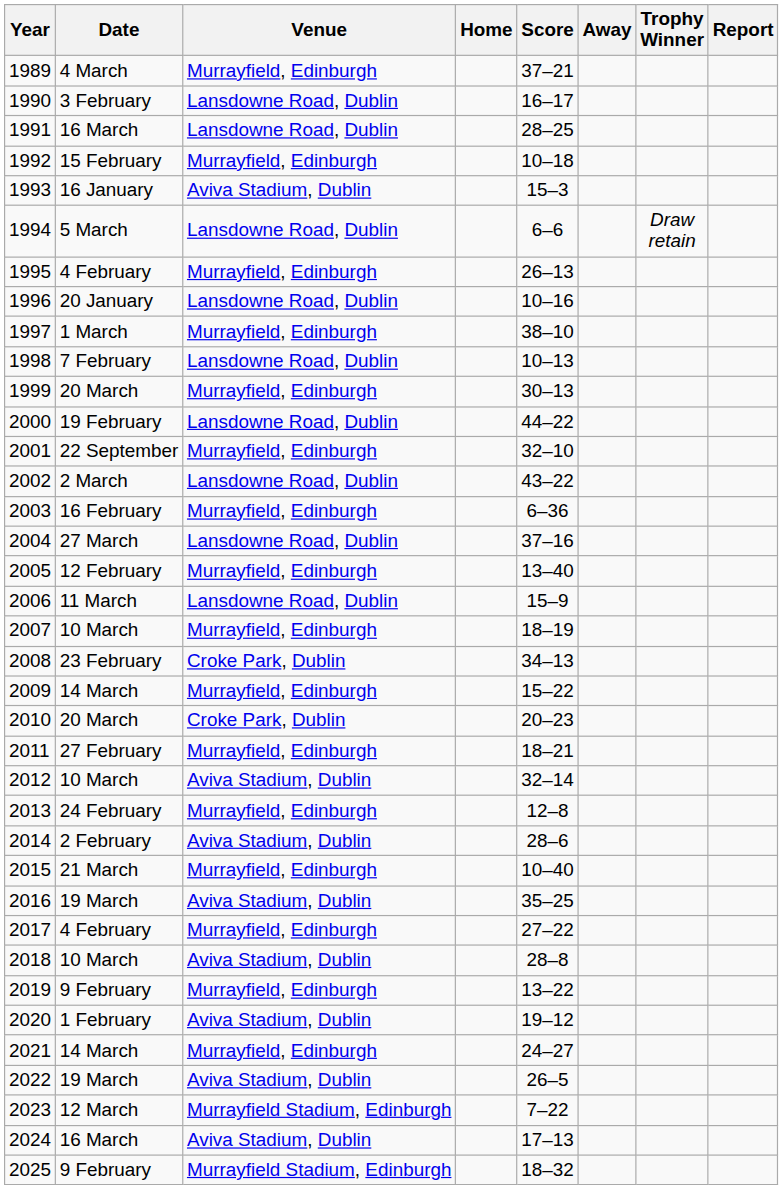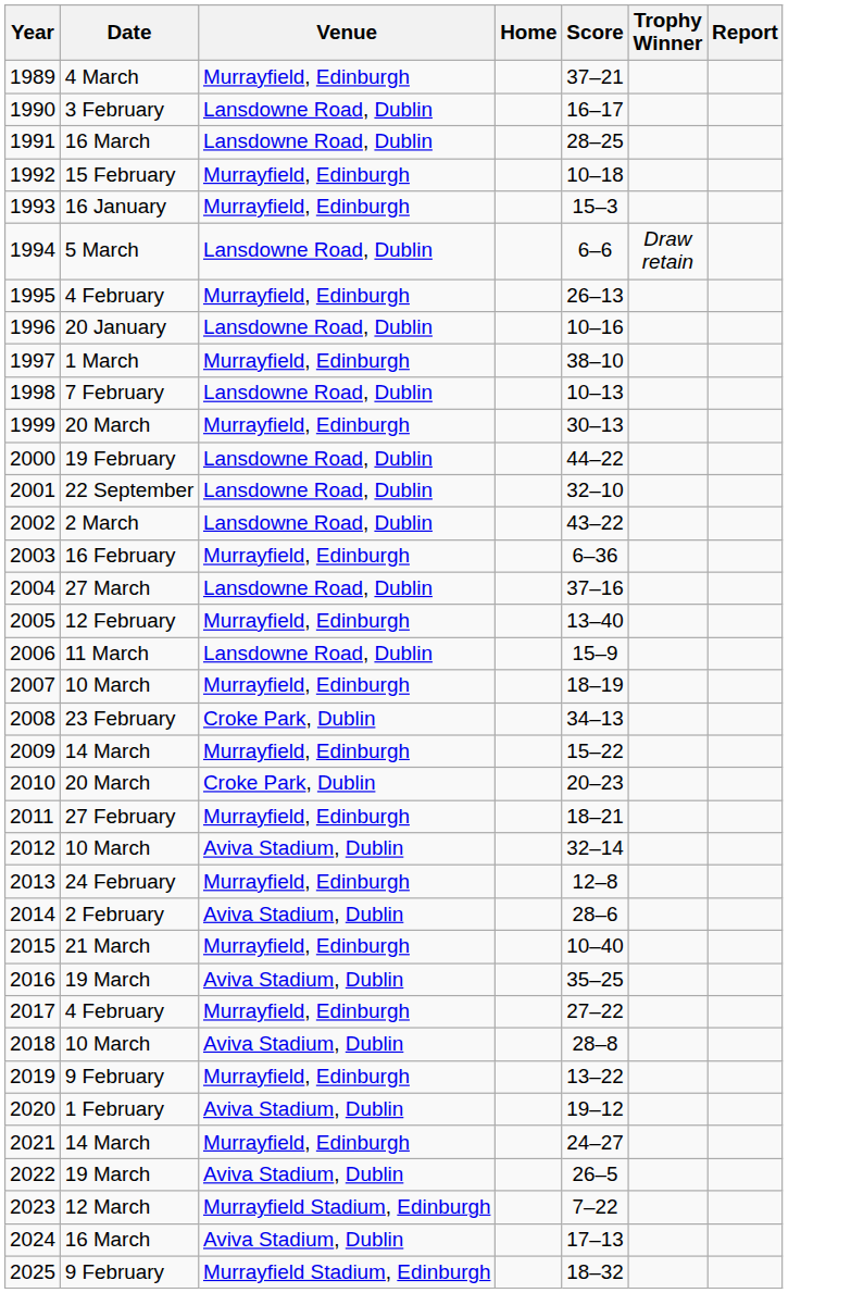 <table class="wikitable">
 <tr>
 <th>Year</th>
 <th>Date</th>
 <th>Venue</th>
 <th>Home</th>
 <th>Score</th>
-<th>Away</th>
 <th>Trophy<br>Winner</th>
 <th>Report</th>
 </tr>
 <tr>
 <td>1989</td>
 <td>4 March</td>
 <td><a href='#'>Murrayfield</a>, <a href='#'>Edinburgh</a></td>
 <td align=right></td>
 <td align=center>37–21</td>
 <td></td>
 <td></td>
-<td></td>
 </tr>
 <tr>
 <td>1990</td>
 <td>3 February</td>
 <td><a href='#'>Lansdowne Road</a>, <a href='#'>Dublin</a></td>
 <td align=right></td>
 <td align=center>16–17</td>
-<td></td>
 <td></td>
 <td></td>
 </tr>
 <tr>
 <td>1991</td>
 <td>16 March</td>
 <td><a href='#'>Lansdowne Road</a>, <a href='#'>Dublin</a></td>
 <td align=right></td>
 <td align=center>28–25</td>
 <td></td>
 <td></td>
-<td></td>
 </tr>
 <tr>
 <td>1992</td>
 <td>15 February</td>
 <td><a href='#'>Murrayfield</a>, <a href='#'>Edinburgh</a></td>
 <td align=right></td>
 <td align=center>10–18</td>
 <td></td>
 <td></td>
-<td></td>
 </tr>
 <tr>
 <td>1993</td>
 <td>16 January</td>
-<td><a href='#'>Aviva Stadium</a>, <a href='#'>Dublin</a></td>
+<td><a href='#'>Murrayfield</a>, <a href='#'>Edinburgh</a></td>
 <td align=right></td>
 <td align=center>15–3</td>
-<td></td>
 <td></td>
 <td></td>
 </tr>
 <tr>
 <td>1994</td>
 <td>5 March</td>
 <td><a href='#'>Lansdowne Road</a>, <a href='#'>Dublin</a></td>
 <td align=right></td>
 <td align=center>6–6</td>
-<td></td>
 <td align=center><em>Draw<br> retain</em></td>
 <td></td>
 </tr>
 <tr>
 <td>1995</td>
 <td>4 February</td>
 <td><a href='#'>Murrayfield</a>, <a href='#'>Edinburgh</a></td>
 <td align=right></td>
 <td align=center>26–13</td>
 <td></td>
 <td></td>
-<td></td>
 </tr>
 <tr>
 <td>1996</td>
 <td>20 January</td>
 <td><a href='#'>Lansdowne Road</a>, <a href='#'>Dublin</a></td>
 <td align=right></td>
 <td align=center>10–16</td>
-<td></td>
 <td></td>
 <td></td>
 </tr>
 <tr>
 <td>1997</td>
 <td>1 March</td>
 <td><a href='#'>Murrayfield</a>, <a href='#'>Edinburgh</a></td>
 <td align=right></td>
 <td align=center>38–10</td>
 <td></td>
 <td></td>
-<td></td>
 </tr>
 <tr>
 <td>1998</td>
 <td>7 February</td>
 <td><a href='#'>Lansdowne Road</a>, <a href='#'>Dublin</a></td>
 <td align=right></td>
 <td align=center>10–13</td>
-<td></td>
 <td></td>
 <td></td>
 </tr>
 <tr>
 <td>1999</td>
 <td>20 March</td>
 <td><a href='#'>Murrayfield</a>, <a href='#'>Edinburgh</a></td>
 <td align=right></td>
 <td align=center>30–13</td>
 <td></td>
 <td></td>
-<td></td>
 </tr>
 <tr>
 <td>2000</td>
 <td>19 February</td>
 <td><a href='#'>Lansdowne Road</a>, <a href='#'>Dublin</a></td>
 <td align=right></td>
 <td align=center>44–22</td>
 <td></td>
 <td></td>
-<td></td>
 </tr>
 <tr>
 <td>2001</td>
 <td>22 September</td>
-<td><a href='#'>Murrayfield</a>, <a href='#'>Edinburgh</a></td>
+<td><a href='#'>Lansdowne Road</a>, <a href='#'>Dublin</a></td>
 <td align=right></td>
 <td align=center>32–10</td>
-<td></td>
 <td></td>
 <td></td>
 </tr>
 <tr>
 <td>2002</td>
 <td>2 March</td>
 <td><a href='#'>Lansdowne Road</a>, <a href='#'>Dublin</a></td>
 <td align=right></td>
 <td align=center>43–22</td>
 <td></td>
 <td></td>
-<td></td>
 </tr>
 <tr>
 <td>2003</td>
 <td>16 February</td>
 <td><a href='#'>Murrayfield</a>, <a href='#'>Edinburgh</a></td>
 <td align=right></td>
 <td align=center>6–36</td>
-<td></td>
 <td></td>
 <td></td>
 </tr>
 <tr>
 <td>2004</td>
 <td>27 March</td>
 <td><a href='#'>Lansdowne Road</a>, <a href='#'>Dublin</a></td>
 <td align=right></td>
 <td align=center>37–16</td>
 <td></td>
 <td></td>
-<td></td>
 </tr>
 <tr>
 <td>2005</td>
 <td>12 February</td>
 <td><a href='#'>Murrayfield</a>, <a href='#'>Edinburgh</a></td>
 <td align=right></td>
 <td align=center>13–40</td>
-<td></td>
 <td></td>
 <td></td>
 </tr>
 <tr>
 <td>2006</td>
 <td>11 March</td>
 <td><a href='#'>Lansdowne Road</a>, <a href='#'>Dublin</a></td>
 <td align=right></td>
 <td align=center>15–9</td>
 <td></td>
 <td></td>
-<td></td>
 </tr>
 <tr>
 <td>2007</td>
 <td>10 March</td>
 <td><a href='#'>Murrayfield</a>, <a href='#'>Edinburgh</a></td>
 <td align=right></td>
 <td align=center>18–19</td>
-<td></td>
 <td></td>
 <td></td>
 </tr>
 <tr>
 <td>2008</td>
 <td>23 February</td>
 <td><a href='#'>Croke Park</a>, <a href='#'>Dublin</a></td>
 <td align=right></td>
 <td align=center>34–13</td>
 <td></td>
 <td></td>
-<td></td>
 </tr>
 <tr>
 <td>2009</td>
 <td>14 March</td>
 <td><a href='#'>Murrayfield</a>, <a href='#'>Edinburgh</a></td>
 <td align=right></td>
 <td align=center>15–22</td>
-<td></td>
 <td></td>
 <td></td>
 </tr>
 <tr>
 <td>2010</td>
 <td>20 March</td>
 <td><a href='#'>Croke Park</a>, <a href='#'>Dublin</a></td>
 <td align=right></td>
 <td align=center>20–23</td>
 <td></td>
 <td></td>
-<td></td>
 </tr>
 <tr>
 <td>2011</td>
 <td>27 February</td>
 <td><a href='#'>Murrayfield</a>, <a href='#'>Edinburgh</a></td>
 <td align=right></td>
 <td align=center>18–21</td>
-<td></td>
 <td></td>
 <td></td>
 </tr>
 <tr>
 <td>2012</td>
 <td>10 March</td>
 <td><a href='#'>Aviva Stadium</a>, <a href='#'>Dublin</a></td>
 <td align=right></td>
 <td align=center>32–14</td>
 <td></td>
 <td></td>
-<td></td>
 </tr>
 <tr>
 <td>2013</td>
 <td>24 February</td>
 <td><a href='#'>Murrayfield</a>, <a href='#'>Edinburgh</a></td>
 <td align=right></td>
 <td align=center>12–8</td>
-<td></td>
 <td></td>
 <td></td>
 </tr>
 <tr>
 <td>2014</td>
 <td>2 February</td>
 <td><a href='#'>Aviva Stadium</a>, <a href='#'>Dublin</a></td>
 <td align=right></td>
 <td align=center>28–6</td>
 <td></td>
 <td></td>
-<td></td>
 </tr>
 <tr>
 <td>2015</td>
 <td>21 March</td>
 <td><a href='#'>Murrayfield</a>, <a href='#'>Edinburgh</a></td>
 <td align=right></td>
 <td align=center>10–40</td>
-<td></td>
 <td></td>
 <td></td>
 </tr>
 <tr>
 <td>2016</td>
 <td>19 March</td>
 <td><a href='#'>Aviva Stadium</a>, <a href='#'>Dublin</a></td>
 <td align=right></td>
 <td align=center>35–25</td>
 <td></td>
 <td></td>
-<td></td>
 </tr>
 <tr>
 <td>2017</td>
 <td>4 February</td>
 <td><a href='#'>Murrayfield</a>, <a href='#'>Edinburgh</a></td>
 <td align=right></td>
 <td align=center>27–22</td>
-<td></td>
 <td></td>
 <td></td>
 </tr>
 <tr>
 <td>2018</td>
 <td>10 March</td>
 <td><a href='#'>Aviva Stadium</a>, <a href='#'>Dublin</a></td>
 <td align=right></td>
 <td align=center>28–8</td>
 <td></td>
 <td></td>
-<td></td>
 </tr>
 <tr>
 <td>2019</td>
 <td>9 February</td>
 <td><a href='#'>Murrayfield</a>, <a href='#'>Edinburgh</a></td>
 <td align=right></td>
 <td align=center>13–22</td>
-<td></td>
 <td></td>
 <td></td>
 </tr>
 <tr>
 <td>2020</td>
 <td>1 February</td>
 <td><a href='#'>Aviva Stadium</a>, <a href='#'>Dublin</a></td>
 <td align=right></td>
 <td align=center>19–12</td>
 <td></td>
 <td></td>
-<td></td>
 </tr>
 <tr>
 <td>2021</td>
 <td>14 March</td>
 <td><a href='#'>Murrayfield</a>, <a href='#'>Edinburgh</a></td>
 <td align=right></td>
 <td align=center>24–27</td>
-<td></td>
 <td></td>
 <td></td>
 </tr>
 <tr>
 <td>2022</td>
 <td>19 March</td>
 <td><a href='#'>Aviva Stadium</a>, <a href='#'>Dublin</a></td>
 <td align=right></td>
 <td align=center>26–5</td>
 <td></td>
 <td></td>
-<td></td>
 </tr>
 <tr>
 <td>2023</td>
 <td>12 March</td>
 <td><a href='#'>Murrayfield Stadium</a>, <a href='#'>Edinburgh</a></td>
 <td align=right></td>
 <td align=center>7–22</td>
-<td></td>
 <td></td>
 <td></td>
 </tr>
 <tr>
 <td>2024</td>
 <td>16 March</td>
 <td><a href='#'>Aviva Stadium</a>, <a href='#'>Dublin</a></td>
 <td align=right></td>
 <td align=center>17–13</td>
 <td></td>
 <td></td>
-<td></td>
 </tr>
 <tr>
 <td>2025</td>
 <td>9 February</td>
 <td><a href='#'>Murrayfield Stadium</a>, <a href='#'>Edinburgh</a></td>
 <td align=right></td>
 <td align=center>18–32</td>
 <td></td>
 <td></td>
-<td></td>
 </tr>
 </table>
